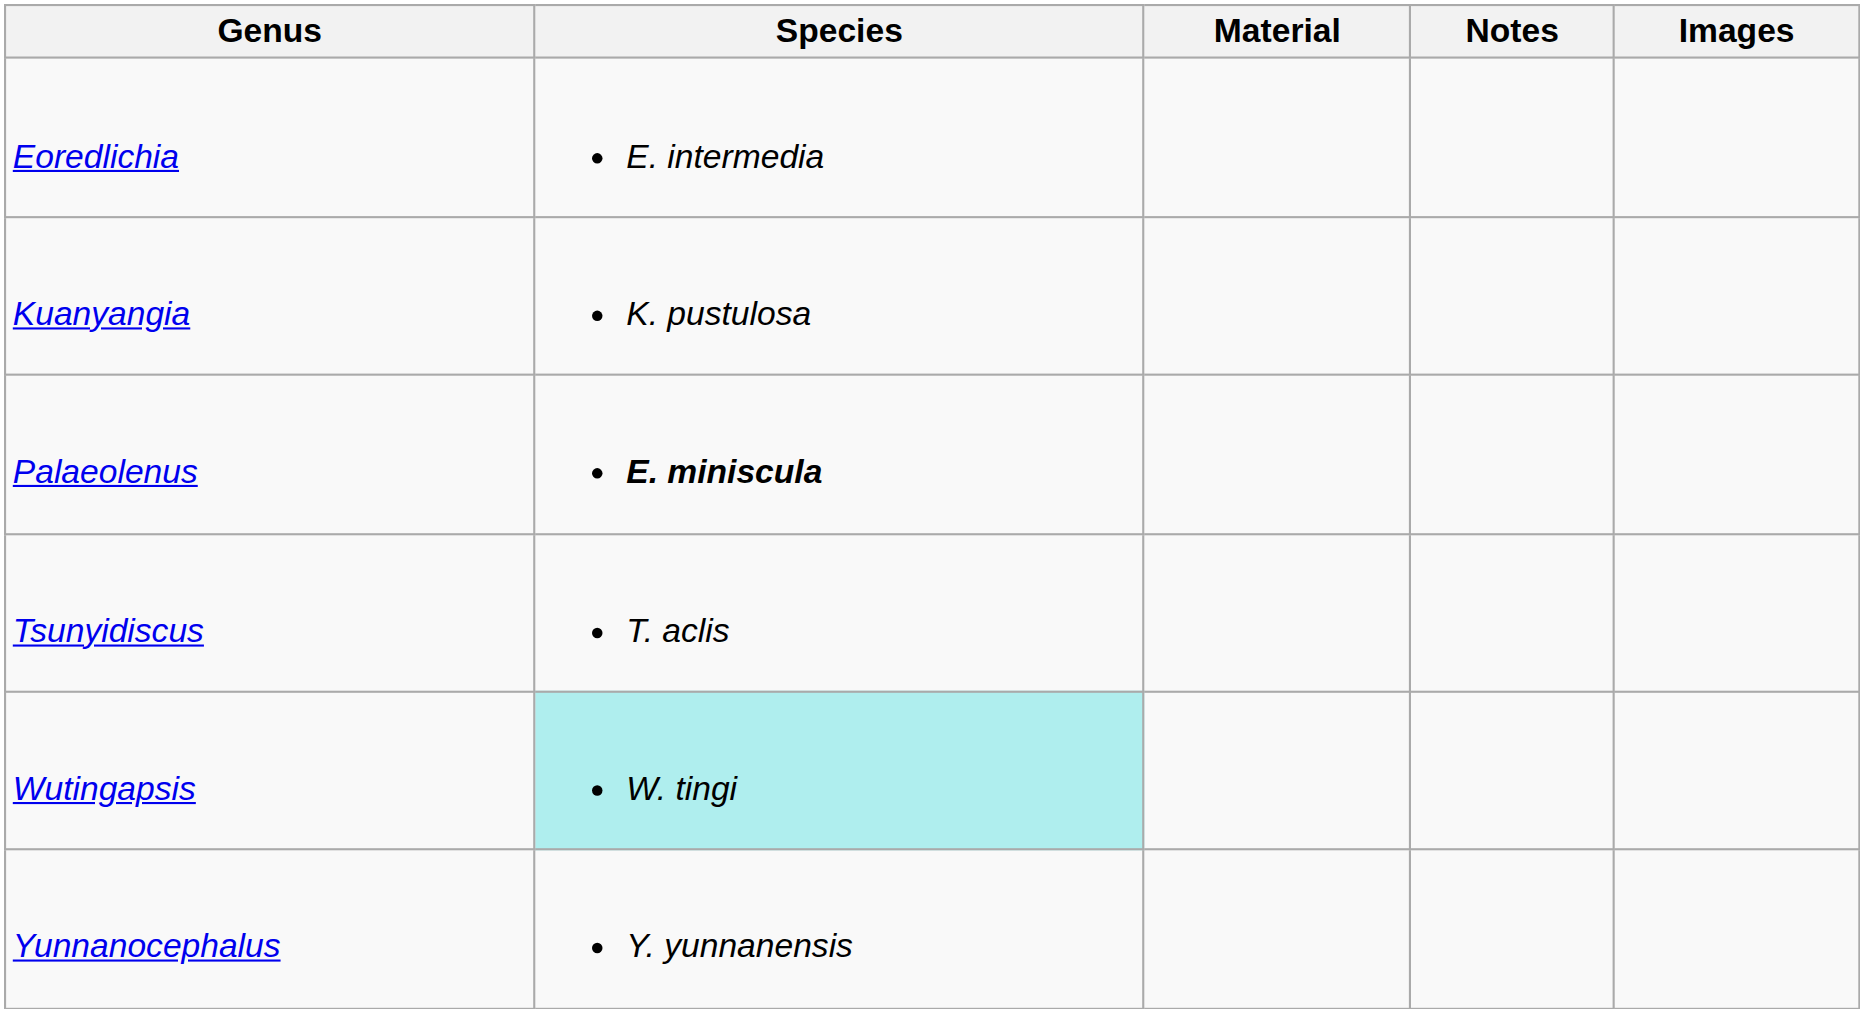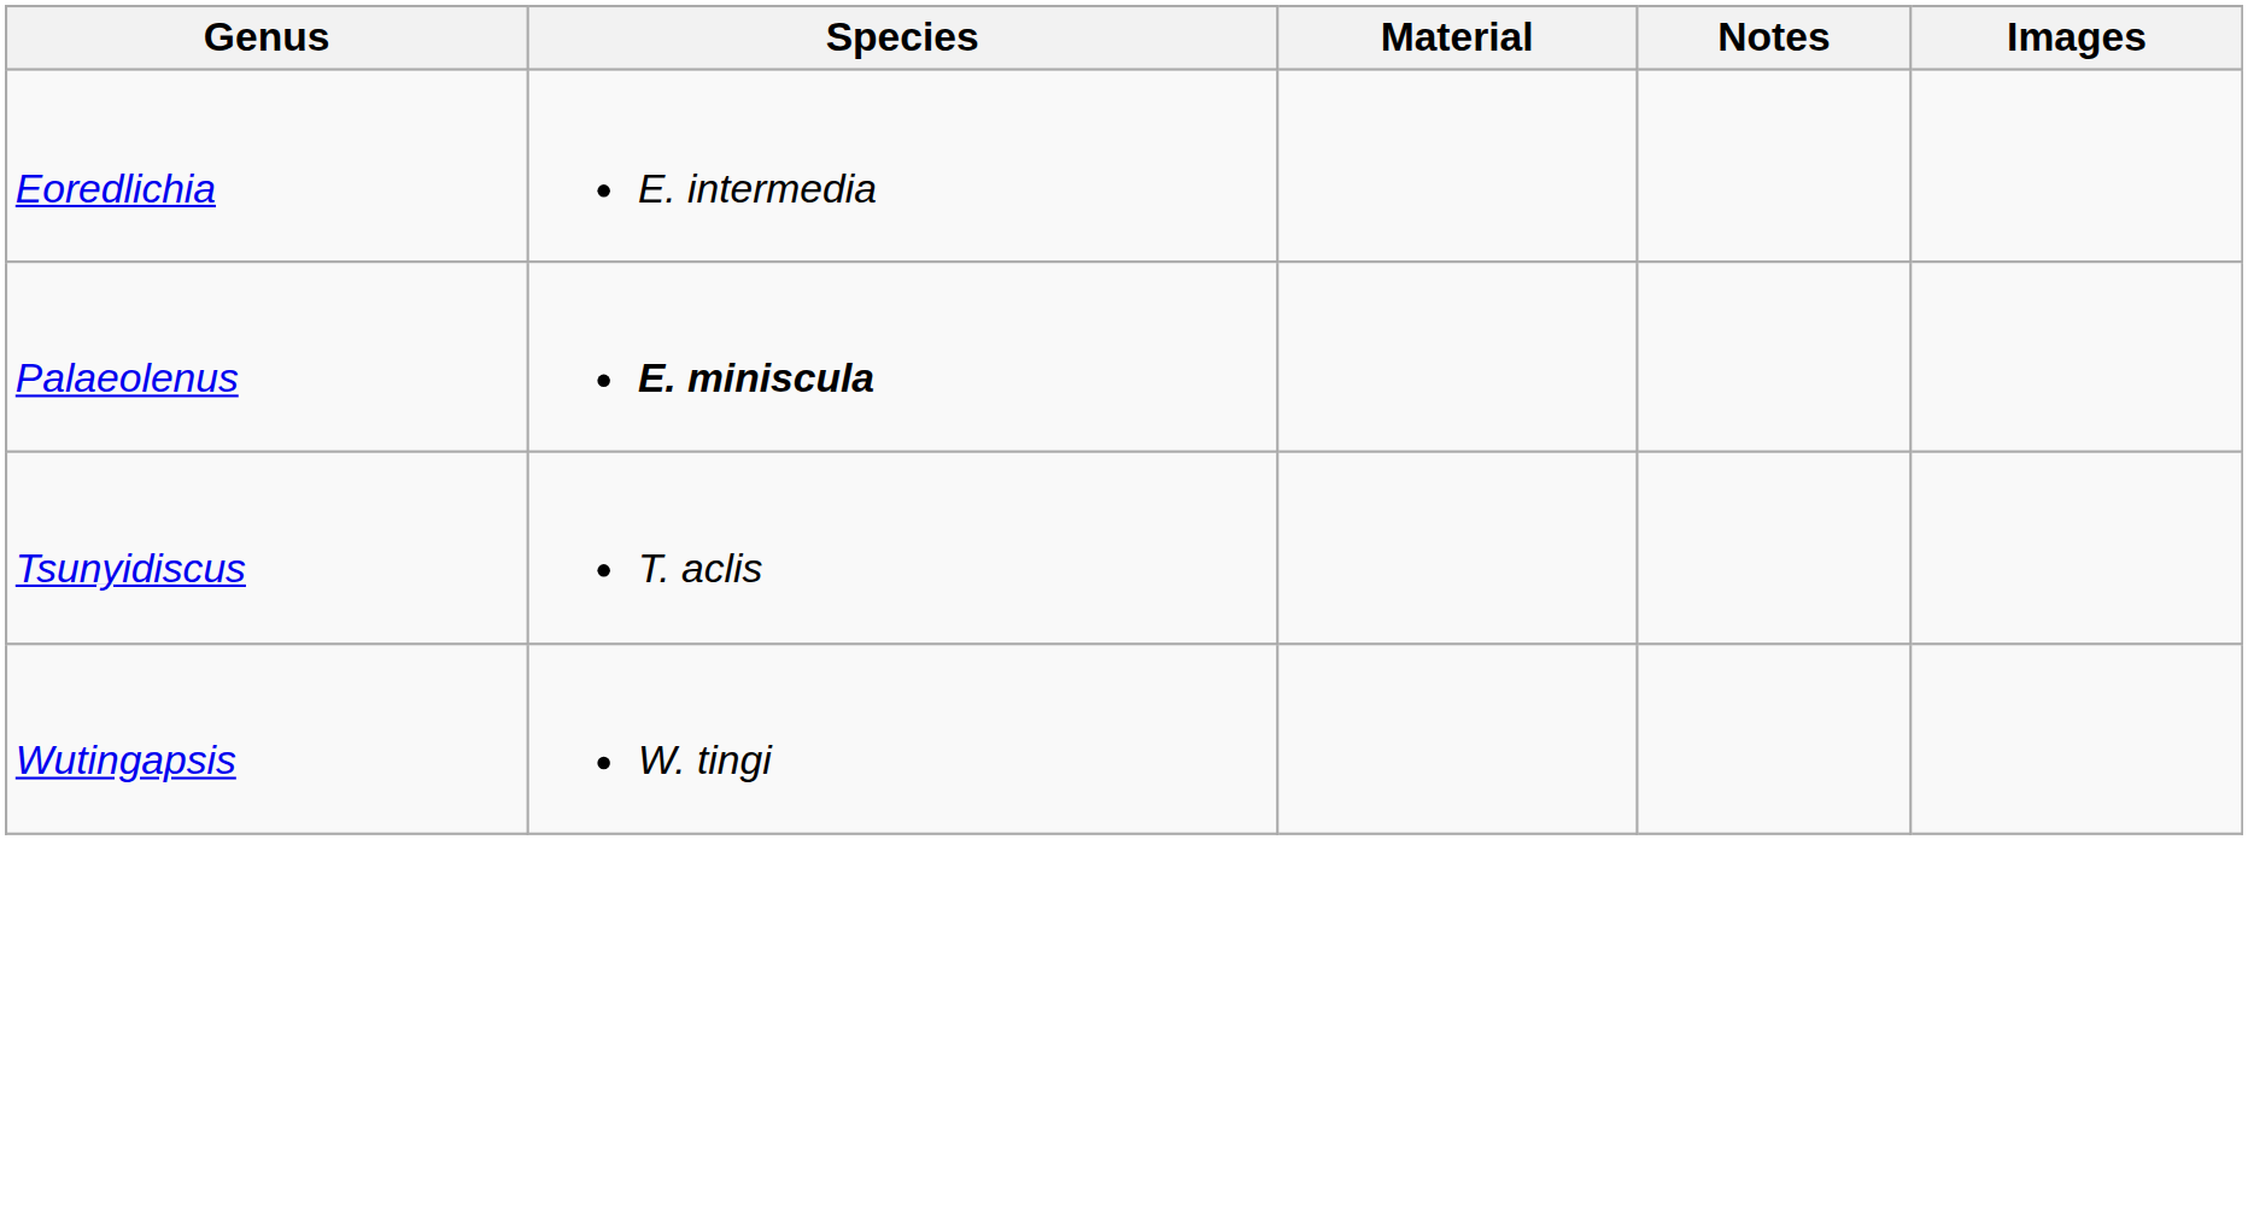 <table class="wikitable" style="margin:auto;width:100%;">
 <tr>
 <th>Genus</th>
 <th>Species</th>
 <th>Material</th>
 <th>Notes</th>
 <th>Images</th>
 </tr>
 <tr>
 <td><br><em><a href='#'>Eoredlichia</a></em></td>
 <td><br><ul><li><em>E. intermedia</em></li></ul></td>
 <td></td>
 <td></td>
 <td><br></td>
-</tr>
-<tr>
-<td><br><em><a href='#'>Kuanyangia</a></em></td>
-<td><br><ul><li><em>K. pustulosa</em></li></ul></td>
-<td></td>
-<td></td>
-<td></td>
 </tr>
 <tr>
 <td><br><em><a href='#'>Palaeolenus</a></em></td>
 <td><strong><br><ul><li><em>E. miniscula</em></li></ul></strong></td>
 <td></td>
 <td></td>
 <td><br></td>
 </tr>
 <tr>
 <td><br><em><a href='#'>Tsunyidiscus</a></em></td>
 <td><br><ul><li><em>T. aclis</em></li></ul></td>
 <td></td>
 <td></td>
 <td><br></td>
 </tr>
 <tr>
 <td><br><em><a href='#'>Wutingapsis</a></em></td>
-<td style="background: paleturquoise;"><br><ul><li><em>W. tingi</em></li></ul></td>
+<td><br><ul><li><em>W. tingi</em></li></ul></td>
 <td></td>
 <td></td>
 <td></td>
 </tr>
-<tr>
-<td><br><em><a href='#'>Yunnanocephalus</a></em></td>
-<td><br><ul><li><em>Y. yunnanensis</em></li></ul></td>
-<td></td>
-<td></td>
-<td><br></td>
-</tr>
 </table>
